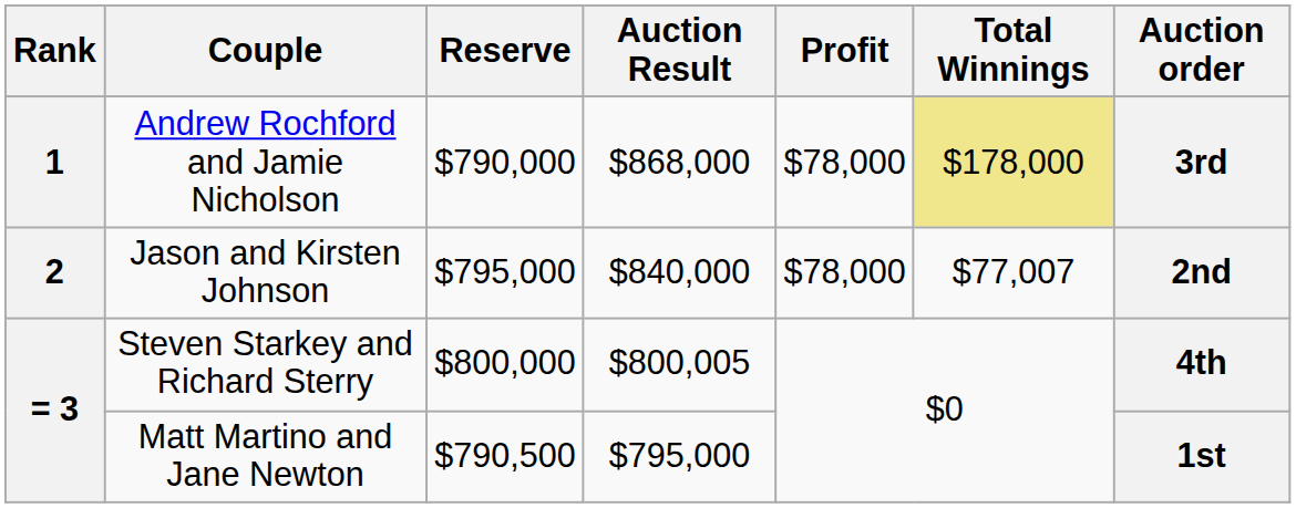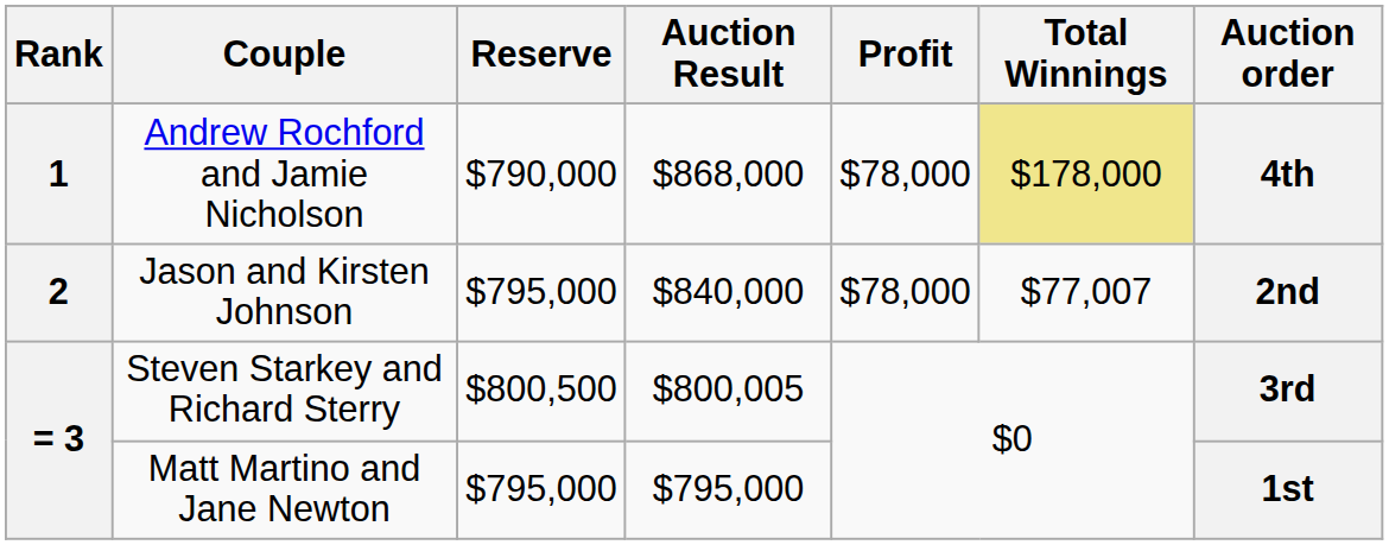 <table class="wikitable sortable" style="text-align:center">
 <tr>
 <th scope="col">Rank</th>
 <th scope="col">Couple</th>
 <th scope="col">Reserve</th>
 <th scope="col">Auction Result</th>
 <th scope="col">Profit</th>
 <th scope="col">Total Winnings</th>
 <th scope="col">Auction order</th>
 </tr>
 <tr>
 <th style="text-align:center">1</th>
 <td style="text-align:center"><a href='#'>Andrew Rochford</a> and Jamie Nicholson</td>
 <td style="text-align:center">$790,000</td>
 <td style="text-align:center">$868,000</td>
 <td style="text-align:center">$78,000</td>
 <td style="background: khaki; text-align:center">$178,000</td>
-<th style="text-align:center">3rd</th>
+<th style="text-align:center">4th</th>
 </tr>
 <tr>
 <th style="text-align:center">2</th>
 <td style="text-align:center">Jason and Kirsten Johnson</td>
 <td style="text-align:center">$795,000</td>
 <td style="text-align:center">$840,000</td>
 <td style="text-align:center">$78,000</td>
 <td style="text-align:center">$77,007</td>
 <th style="text-align:center">2nd</th>
 </tr>
 <tr>
 <th rowspan="2" style="text-align:center">= 3</th>
 <td style="text-align:center">Steven Starkey and Richard Sterry</td>
-<td style="text-align:center">$800,000</td>
+<td style="text-align:center">$800,500</td>
 <td style="text-align:center">$800,005</td>
 <td rowspan="2" colspan="2" style="text-align:center">$0</td>
-<th style="text-align:center">4th</th>
+<th style="text-align:center">3rd</th>
 </tr>
 <tr>
 <td style="text-align:center">Matt Martino and Jane Newton</td>
-<td style="text-align:center">$790,500</td>
+<td style="text-align:center">$795,000</td>
 <td style="text-align:center">$795,000</td>
 <th style="text-align:center">1st</th>
 </tr>
 </table>
